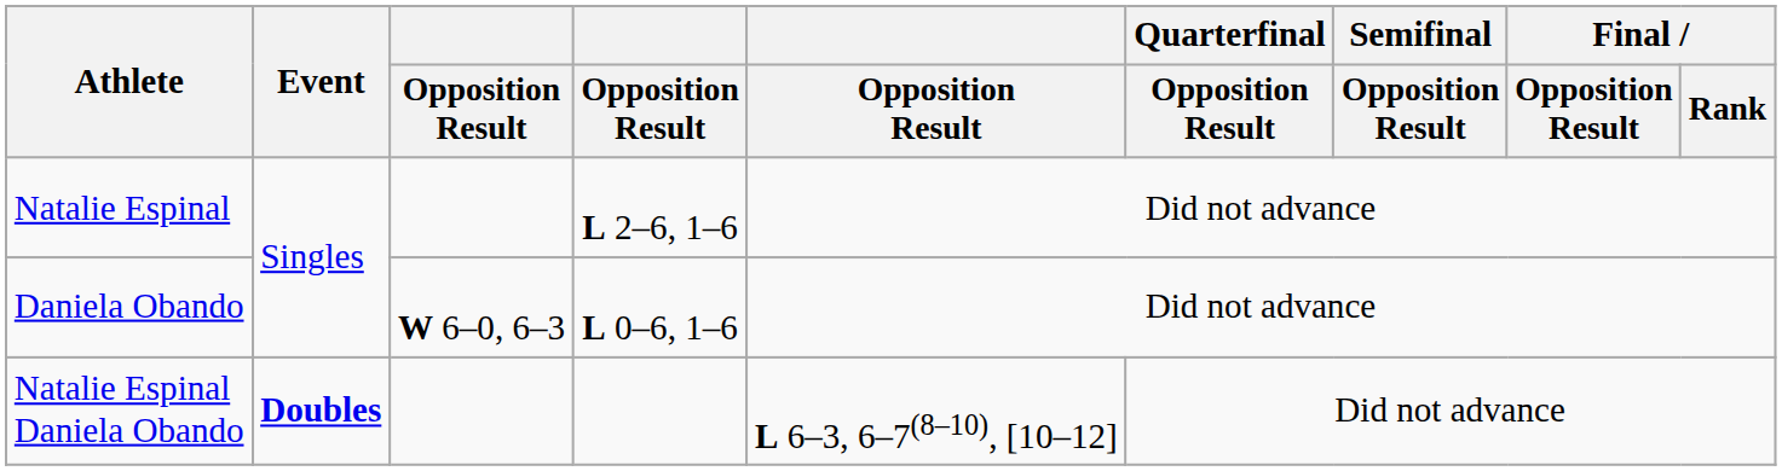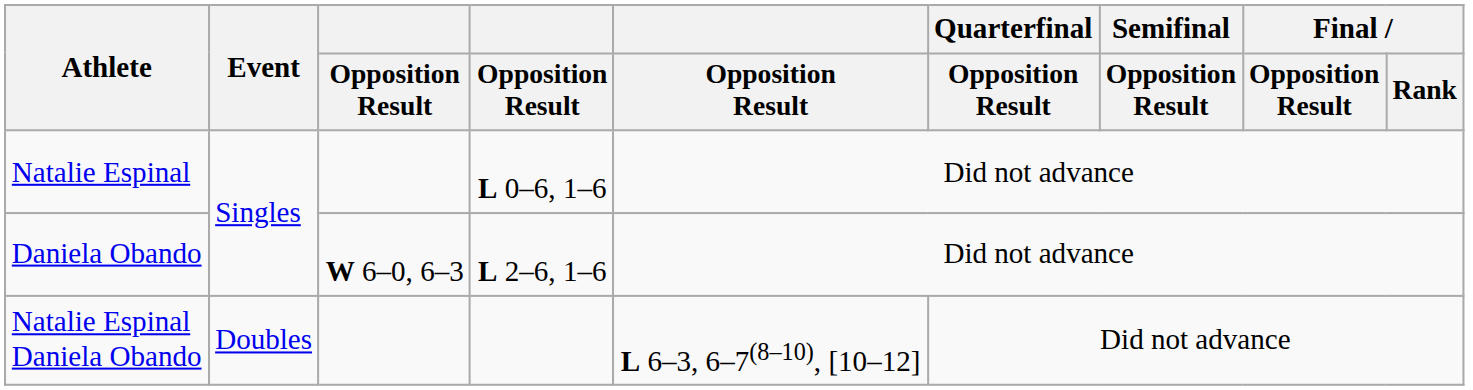 <table class=wikitable style=font-size:90%;text-align:center>
 <tr>
 <th rowspan=2>Athlete</th>
 <th rowspan=2>Event</th>
 <th></th>
 <th></th>
 <th></th>
 <th>Quarterfinal</th>
 <th>Semifinal</th>
 <th colspan=2>Final / </th>
 </tr>
 <tr style=font-size:95%>
 <th>Opposition<br>Result</th>
 <th>Opposition<br>Result</th>
 <th>Opposition<br>Result</th>
 <th>Opposition<br>Result</th>
 <th>Opposition<br>Result</th>
 <th>Opposition<br>Result</th>
 <th>Rank</th>
 </tr>
 <tr>
 <td align=left><a href='#'>Natalie Espinal</a></td>
 <td align=left rowspan=2><a href='#'>Singles</a></td>
 <td></td>
-<td><br><strong>L</strong> 2–6, 1–6</td>
+<td><br><strong>L</strong> 0–6, 1–6</td>
 <td colspan=5>Did not advance</td>
 </tr>
 <tr>
 <td align=left><a href='#'>Daniela Obando</a></td>
 <td><br><strong>W</strong> 6–0, 6–3</td>
-<td><br><strong>L</strong> 0–6, 1–6</td>
+<td><br><strong>L</strong> 2–6, 1–6</td>
 <td colspan=5>Did not advance</td>
 </tr>
 <tr>
 <td align=left><a href='#'>Natalie Espinal</a><br><a href='#'>Daniela Obando</a></td>
-<td align=left><strong><a href='#'>Doubles</a></strong></td>
+<td align=left><a href='#'>Doubles</a></td>
 <td></td>
 <td></td>
 <td><br><strong>L</strong> 6–3, 6–7<sup>(8–10)</sup>, [10–12]</td>
 <td colspan=4>Did not advance</td>
 </tr>
 </table>
